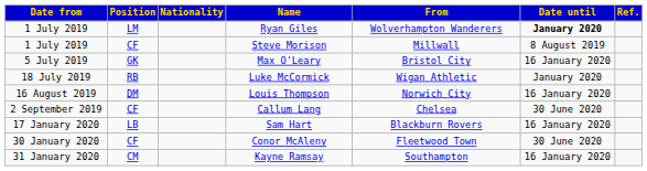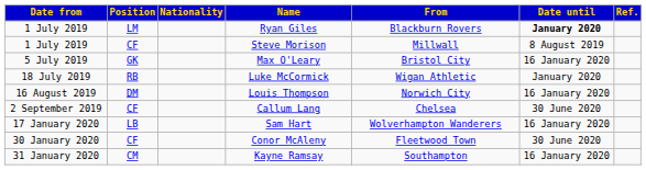 <table class="wikitable"  style="text-align:center; font-size:90%; ">
 <tr>
 <th style="background:#0000CD; color:#FFD700; width:120px;">Date from</th>
 <th style="background:#0000CD; color:#FFD700; width:50px;">Position</th>
 <th style="background:#0000CD; color:#FFD700; width:50px;">Nationality</th>
 <th style="background:#0000CD; color:#FFD700; width:150px;">Name</th>
 <th style="background:#0000CD; color:#FFD700; width:200px;">From</th>
 <th style="background:#0000CD; color:#FFD700; width:110px;">Date until</th>
 <th style="background:#0000CD; color:#FFD700; width:25px;">Ref.</th>
 </tr>
 <tr>
 <td>1 July 2019</td>
 <td><a href='#'>LM</a></td>
 <td></td>
 <td><a href='#'>Ryan Giles</a></td>
-<td> <a href='#'>Wolverhampton Wanderers</a></td>
+<td> <a href='#'>Blackburn Rovers</a></td>
 <td><strong>January 2020</strong></td>
 <td></td>
 </tr>
 <tr>
 <td>1 July 2019</td>
 <td><a href='#'>CF</a></td>
 <td></td>
 <td><a href='#'>Steve Morison</a></td>
 <td> <a href='#'>Millwall</a></td>
 <td>8 August 2019</td>
 <td></td>
 </tr>
 <tr>
 <td>5 July 2019</td>
 <td><a href='#'>GK</a></td>
 <td></td>
 <td><a href='#'>Max O'Leary</a></td>
 <td> <a href='#'>Bristol City</a></td>
 <td>16 January 2020</td>
 <td></td>
 </tr>
 <tr>
 <td>18 July 2019</td>
 <td><a href='#'>RB</a></td>
 <td></td>
 <td><a href='#'>Luke McCormick</a></td>
 <td> <a href='#'>Wigan Athletic</a></td>
 <td>January 2020</td>
 <td></td>
 </tr>
 <tr>
 <td>16 August 2019</td>
 <td><a href='#'>DM</a></td>
 <td></td>
 <td><a href='#'>Louis Thompson</a></td>
 <td> <a href='#'>Norwich City</a></td>
 <td>16 January 2020</td>
 <td></td>
 </tr>
 <tr>
 <td>2 September 2019</td>
 <td><a href='#'>CF</a></td>
 <td></td>
 <td><a href='#'>Callum Lang</a></td>
 <td> <a href='#'>Chelsea</a></td>
 <td>30 June 2020</td>
 <td></td>
 </tr>
 <tr>
 <td>17 January 2020</td>
 <td><a href='#'>LB</a></td>
 <td></td>
 <td><a href='#'>Sam Hart</a></td>
-<td> <a href='#'>Blackburn Rovers</a></td>
+<td> <a href='#'>Wolverhampton Wanderers</a></td>
 <td>16 January 2020</td>
 <td></td>
 </tr>
 <tr>
 <td>30 January 2020</td>
 <td><a href='#'>CF</a></td>
 <td></td>
 <td><a href='#'>Conor McAleny</a></td>
 <td> <a href='#'>Fleetwood Town</a></td>
 <td>30 June 2020</td>
 <td></td>
 </tr>
 <tr>
 <td>31 January 2020</td>
 <td><a href='#'>CM</a></td>
 <td></td>
 <td><a href='#'>Kayne Ramsay</a></td>
 <td> <a href='#'>Southampton</a></td>
 <td>16 January 2020</td>
 <td></td>
 </tr>
 </table>
